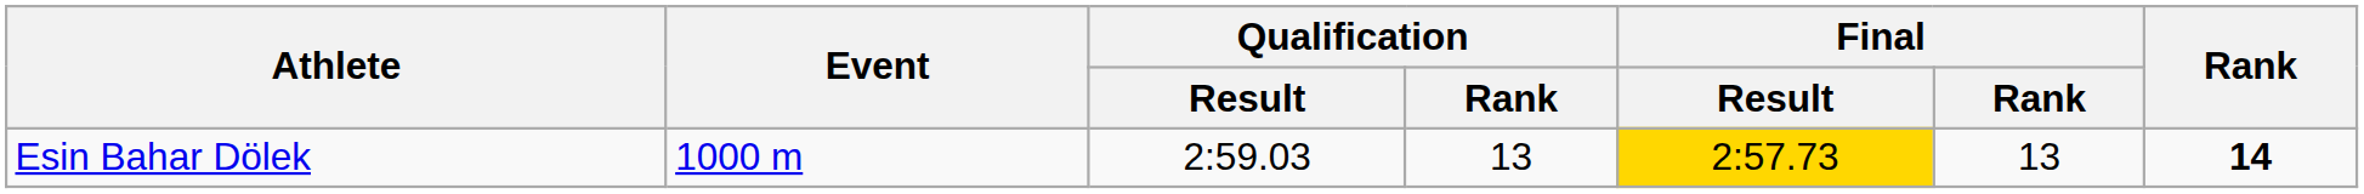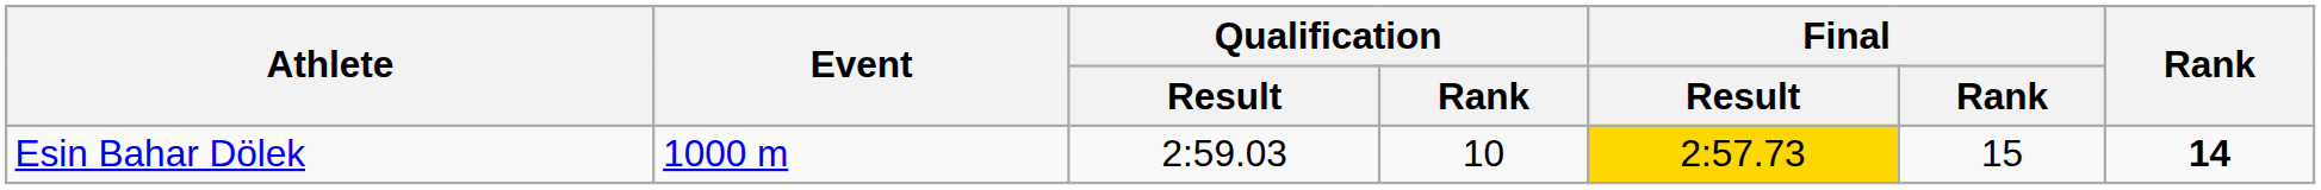 <table class="wikitable" width="70%" style="text-align:center; font-size:90%">
 <tr>
 <th rowspan="2" width="25%">Athlete</th>
 <th rowspan="2" width="16%">Event</th>
 <th colspan="2" width="20%">Qualification</th>
 <th colspan="2" width="20%">Final</th>
 <th rowspan="2" width="8%">Rank</th>
 </tr>
 <tr>
 <th width="12%">Result</th>
 <th>Rank</th>
 <th width="12%">Result</th>
 <th>Rank</th>
 </tr>
 <tr>
 <td align="left"><a href='#'>Esin Bahar Dölek</a></td>
 <td align="left"><a href='#'>1000 m</a></td>
 <td align=center>2:59.03</td>
-<td align=center>13 <strong></strong></td>
+<td align=center>10 <strong></strong></td>
 <td align=center style="background: gold;">2:57.73</td>
-<td align=center>13</td>
+<td align=center>15</td>
 <td><strong>14</strong></td>
 </tr>
 </table>
